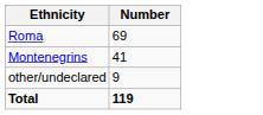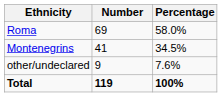 <table class="wikitable">
 <tr>
 <th width="100px">Ethnicity</th>
 <th width="80px">Number</th>
+<th width="80px">Percentage</th>
 </tr>
 <tr>
 <td><a href='#'>Roma</a></td>
 <td>69</td>
+<td>58.0%</td>
 </tr>
 <tr>
 <td><a href='#'>Montenegrins</a></td>
 <td>41</td>
+<td>34.5%</td>
 </tr>
 <tr>
 <td>other/undeclared</td>
 <td>9</td>
+<td>7.6%</td>
 </tr>
 <tr>
 <td><strong>Total</strong></td>
 <td><strong>119</strong></td>
+<td><strong>100%</strong></td>
 </tr>
 </table>
